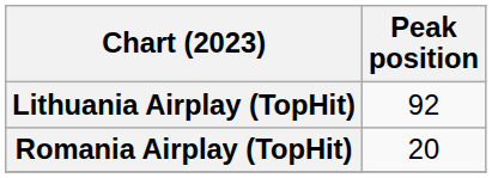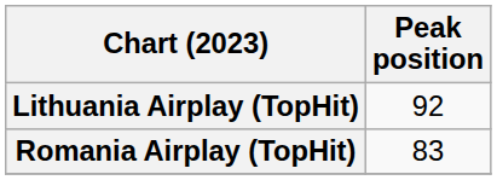 <table class="wikitable plainrowheaders sortable" style="text-align:center">
 <tr>
 <th scope="col">Chart (2023)</th>
 <th scope="col">Peak<br>position</th>
 </tr>
 <tr>
 <th scope="row">Lithuania Airplay (TopHit)</th>
 <td>92</td>
 </tr>
 <tr>
 <th scope="row">Romania Airplay (TopHit)</th>
-<td>20</td>
+<td>83</td>
 </tr>
 <tr>
 </tr>
 </table>
